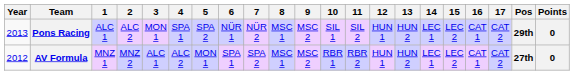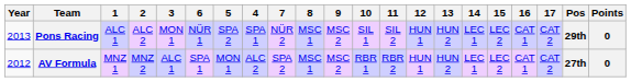 <table class="wikitable" style="text-align:center; font-size:85%">
 <tr>
 <th>Year</th>
 <th>Team</th>
 <th>1</th>
 <th>2</th>
 <th>3</th>
+<th>6</th>
+<th>5</th>
 <th>4</th>
-<th>5</th>
-<th>6</th>
 <th>7</th>
 <th>8</th>
 <th>9</th>
 <th>10</th>
 <th>11</th>
 <th>12</th>
 <th>13</th>
 <th>14</th>
 <th>15</th>
 <th>16</th>
 <th>17</th>
 <th>Pos</th>
 <th>Points</th>
 </tr>
 <tr>
 <td><a href='#'>2013</a></td>
 <th nowrap><a href='#'>Pons Racing</a></th>
 <td style="background:#CFCFFF;"><a href='#'>ALC<br>1</a><br></td>
 <td style="background:#EFCFFF;"><a href='#'>ALC<br>2</a><br></td>
 <td style="background:#EFCFFF;"><a href='#'>MON<br>1</a><br></td>
+<td style="background:#CFCFFF;"><a href='#'>NÜR<br>1</a><br></td>
+<td style="background:#CFCFFF;"><a href='#'>SPA<br>2</a><br></td>
 <td style="background:#CFCFFF;"><a href='#'>SPA<br>1</a><br></td>
-<td style="background:#CFCFFF;"><a href='#'>SPA<br>2</a><br></td>
-<td style="background:#CFCFFF;"><a href='#'>NÜR<br>1</a><br></td>
 <td style="background:#EFCFFF;"><a href='#'>NÜR<br>2</a><br></td>
 <td style="background:#CFCFFF;"><a href='#'>MSC<br>1</a><br></td>
 <td style="background:#EFCFFF;"><a href='#'>MSC<br>2</a><br></td>
 <td style="background:#EFCFFF;"><a href='#'>SIL<br>1</a><br></td>
 <td style="background:#EFCFFF;"><a href='#'>SIL<br>2</a><br></td>
 <td style="background:#CFCFFF;"><a href='#'>HUN<br>1</a><br></td>
 <td style="background:#CFCFFF;"><a href='#'>HUN<br>2</a><br></td>
 <td style="background:#CFCFFF;"><a href='#'>LEC<br>1</a><br></td>
 <td style="background:#CFCFFF;"><a href='#'>LEC<br>2</a><br></td>
 <td style="background:#CFCFFF;"><a href='#'>CAT<br>1</a><br></td>
 <td style="background:#CFCFFF;"><a href='#'>CAT<br>2</a><br></td>
 <th>29th</th>
 <th>0</th>
 </tr>
 <tr>
 <td><a href='#'>2012</a></td>
 <th nowrap><a href='#'>AV Formula</a></th>
 <td style="background:#EFCFFF;"><a href='#'>MNZ<br>1</a><br></td>
 <td style="background:#CFCFFF;"><a href='#'>MNZ<br>2</a><br></td>
 <td style="background:#CFCFFF;"><a href='#'>ALC<br>1</a><br></td>
+<td style="background:#EFCFFF;"><a href='#'>SPA<br>1</a><br></td>
+<td style="background:#CFCFFF;"><a href='#'>MON<br>1</a><br></td>
 <td style="background:#CFCFFF;"><a href='#'>ALC<br>2</a><br></td>
-<td style="background:#CFCFFF;"><a href='#'>MON<br>1</a><br></td>
-<td style="background:#EFCFFF;"><a href='#'>SPA<br>1</a><br></td>
 <td style="background:#EFCFFF;"><a href='#'>SPA<br>2</a><br></td>
 <td style="background:#CFCFFF;"><a href='#'>MSC<br>1</a><br></td>
 <td style="background:#EFCFFF;"><a href='#'>MSC<br>2</a><br></td>
 <td style="background:#CFCFFF;"><a href='#'>RBR<br>1</a><br></td>
 <td style="background:#CFCFFF;"><a href='#'>RBR<br>2</a><br></td>
 <td style="background:#EFCFFF;"><a href='#'>HUN<br>1</a><br></td>
 <td style="background:#CFCFFF;"><a href='#'>HUN<br>2</a><br></td>
 <td style="background:#EFCFFF;"><a href='#'>LEC<br>1</a><br></td>
 <td style="background:#EFCFFF;"><a href='#'>LEC<br>2</a><br></td>
 <td style="background:#EFCFFF;"><a href='#'>CAT<br>1</a><br></td>
 <td style="background:#CFCFFF;"><a href='#'>CAT<br>2</a><br></td>
 <th>27th</th>
 <th>0</th>
 </tr>
 </table>
